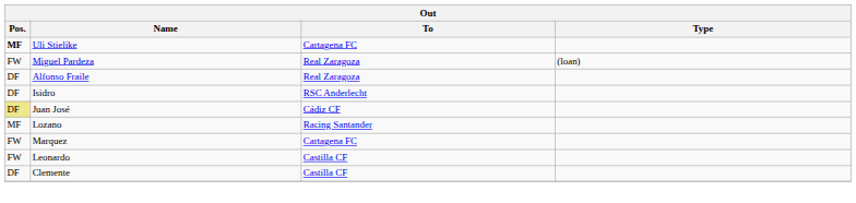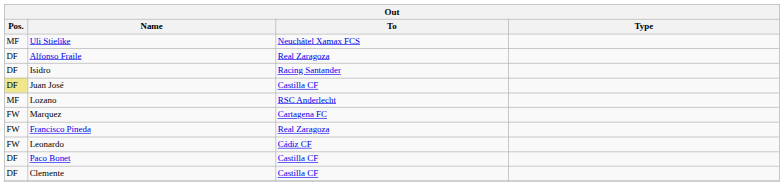 <table class="wikitable" style="font-size:90%;width:99%;">
 <tr>
 <th colspan="4">Out</th>
 </tr>
 <tr>
 <th width=3%>Pos.</th>
 <th width=32%>Name</th>
 <th width=30%>To</th>
 <th width=35%>Type</th>
 </tr>
 <tr>
-<td><strong>MF</strong></td>
+<td>MF</td>
 <td><a href='#'>Uli Stielike</a></td>
-<td><a href='#'>Cartagena FC</a></td>
+<td><a href='#'>Neuchâtel Xamax FCS</a></td>
 <td></td>
-</tr>
-<tr>
-<td>FW</td>
-<td><a href='#'>Miguel Pardeza</a></td>
-<td><a href='#'>Real Zaragoza</a></td>
-<td>(loan)</td>
 </tr>
 <tr>
 <td>DF</td>
 <td><a href='#'>Alfonso Fraile</a></td>
 <td><a href='#'>Real Zaragoza</a></td>
 <td></td>
 </tr>
 <tr>
 <td>DF</td>
 <td>Isidro</td>
-<td><a href='#'>RSC Anderlecht</a></td>
+<td><a href='#'>Racing Santander</a></td>
 <td></td>
 </tr>
 <tr>
 <td style="background: khaki;">DF</td>
 <td>Juan José</td>
-<td><a href='#'>Cádiz CF</a></td>
+<td><a href='#'>Castilla CF</a></td>
 <td></td>
 </tr>
 <tr>
 <td>MF</td>
 <td>Lozano</td>
-<td><a href='#'>Racing Santander</a></td>
+<td><a href='#'>RSC Anderlecht</a></td>
 <td></td>
 </tr>
 <tr>
 <td>FW</td>
 <td>Marquez</td>
 <td><a href='#'>Cartagena FC</a></td>
 <td></td>
 </tr>
 <tr>
 <td>FW</td>
+<td><a href='#'>Francisco Pineda</a></td>
+<td><a href='#'>Real Zaragoza</a></td>
+<td></td>
+</tr>
+<tr>
+<td>FW</td>
 <td>Leonardo</td>
+<td><a href='#'>Cádiz CF</a></td>
+<td></td>
+</tr>
+<tr>
+<td>DF</td>
+<td><a href='#'>Paco Bonet</a></td>
 <td><a href='#'>Castilla CF</a></td>
 <td></td>
 </tr>
 <tr>
 <td>DF</td>
 <td>Clemente</td>
 <td><a href='#'>Castilla CF</a></td>
 <td></td>
 </tr>
 <tr>
 </tr>
 </table>
